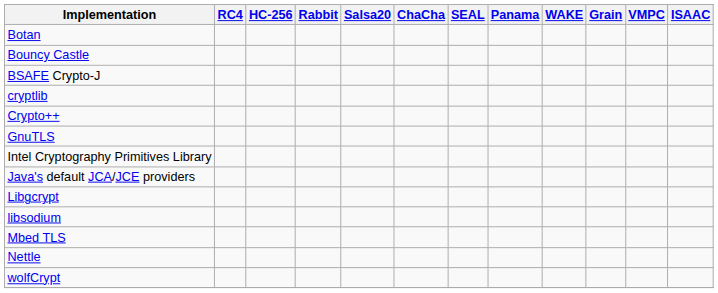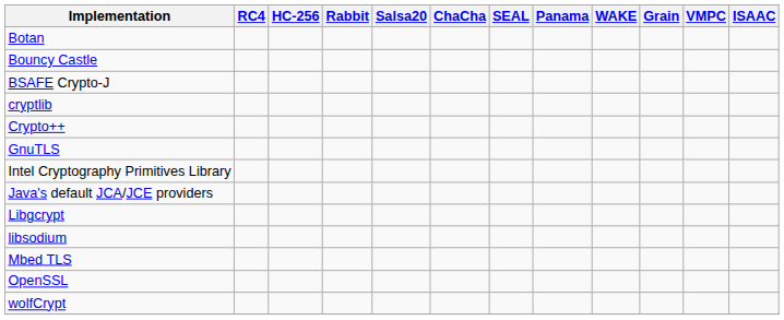 <table class="wikitable sortable sort-under" style="text-align: left; font-size: smaller">
 <tr>
 <th>Implementation</th>
 <th><a href='#'>RC4</a></th>
 <th><a href='#'>HC-256</a></th>
 <th><a href='#'>Rabbit</a></th>
 <th><a href='#'>Salsa20</a></th>
 <th><a href='#'>ChaCha</a></th>
 <th><a href='#'>SEAL</a></th>
 <th><a href='#'>Panama</a></th>
 <th><a href='#'>WAKE</a></th>
 <th><a href='#'>Grain</a></th>
 <th><a href='#'>VMPC</a></th>
 <th><a href='#'>ISAAC</a></th>
 </tr>
 <tr>
 <td><a href='#'>Botan</a></td>
 <td></td>
 <td></td>
 <td></td>
 <td></td>
 <td></td>
 <td></td>
 <td></td>
 <td></td>
 <td></td>
 <td></td>
 <td></td>
 </tr>
 <tr>
 <td><a href='#'>Bouncy Castle</a></td>
 <td></td>
 <td></td>
 <td></td>
 <td></td>
 <td></td>
 <td></td>
 <td></td>
 <td></td>
 <td></td>
 <td></td>
 <td></td>
 </tr>
 <tr>
 <td><a href='#'>BSAFE</a> Crypto-J</td>
 <td></td>
 <td></td>
 <td></td>
 <td></td>
 <td></td>
 <td></td>
 <td></td>
 <td></td>
 <td></td>
 <td></td>
 <td></td>
 </tr>
 <tr>
 <td><a href='#'>cryptlib</a></td>
 <td></td>
 <td></td>
 <td></td>
 <td></td>
 <td></td>
 <td></td>
 <td></td>
 <td></td>
 <td></td>
 <td></td>
 <td></td>
 </tr>
 <tr>
 <td><a href='#'>Crypto++</a></td>
 <td></td>
 <td></td>
 <td></td>
 <td></td>
 <td></td>
 <td></td>
 <td></td>
 <td></td>
 <td></td>
 <td></td>
 <td></td>
 </tr>
 <tr>
 <td><a href='#'>GnuTLS</a></td>
 <td></td>
 <td></td>
 <td></td>
 <td></td>
 <td></td>
 <td></td>
 <td></td>
 <td></td>
 <td></td>
 <td></td>
 <td></td>
 </tr>
 <tr>
 <td>Intel Cryptography Primitives Library</td>
 <td></td>
 <td></td>
 <td></td>
 <td></td>
 <td></td>
 <td></td>
 <td></td>
 <td></td>
 <td></td>
 <td></td>
 <td></td>
 </tr>
 <tr>
 <td><a href='#'>Java's</a> default <a href='#'>JCA</a>/<a href='#'>JCE</a> providers</td>
 <td></td>
 <td></td>
 <td></td>
 <td></td>
 <td></td>
 <td></td>
 <td></td>
 <td></td>
 <td></td>
 <td></td>
 <td></td>
 </tr>
 <tr>
 <td><a href='#'>Libgcrypt</a></td>
 <td></td>
 <td></td>
 <td></td>
 <td></td>
 <td></td>
 <td></td>
 <td></td>
 <td></td>
 <td></td>
 <td></td>
 <td></td>
 </tr>
 <tr>
 <td><a href='#'>libsodium</a></td>
 <td></td>
 <td></td>
 <td></td>
 <td></td>
 <td></td>
 <td></td>
 <td></td>
 <td></td>
 <td></td>
 <td></td>
 <td></td>
 </tr>
 <tr>
 <td><a href='#'>Mbed TLS</a></td>
 <td></td>
 <td></td>
 <td></td>
 <td></td>
 <td></td>
 <td></td>
 <td></td>
 <td></td>
 <td></td>
 <td></td>
 <td></td>
 </tr>
 <tr>
-<td><a href='#'>Nettle</a></td>
+<td><a href='#'>OpenSSL</a></td>
 <td></td>
 <td></td>
 <td></td>
 <td></td>
 <td></td>
 <td></td>
 <td></td>
 <td></td>
 <td></td>
 <td></td>
 <td></td>
 </tr>
 <tr>
 <td><a href='#'>wolfCrypt</a></td>
 <td></td>
 <td></td>
 <td></td>
 <td></td>
 <td></td>
 <td></td>
 <td></td>
 <td></td>
 <td></td>
 <td></td>
 <td></td>
 </tr>
 <tr>
 </tr>
 </table>
